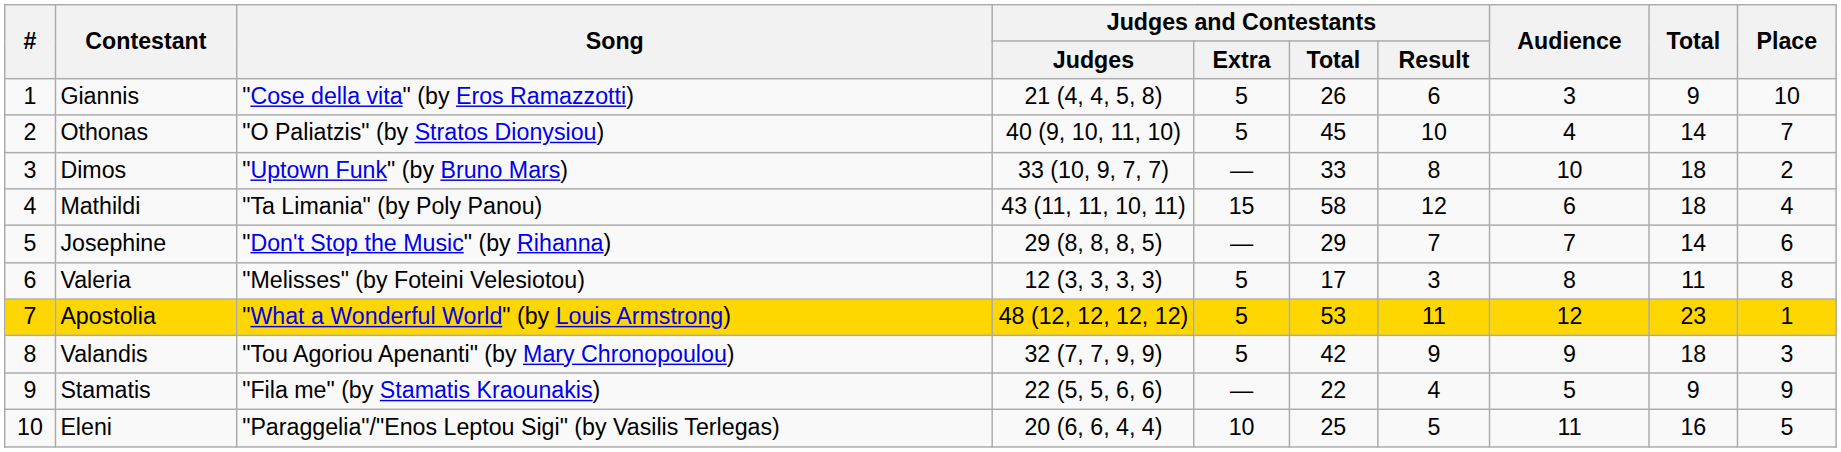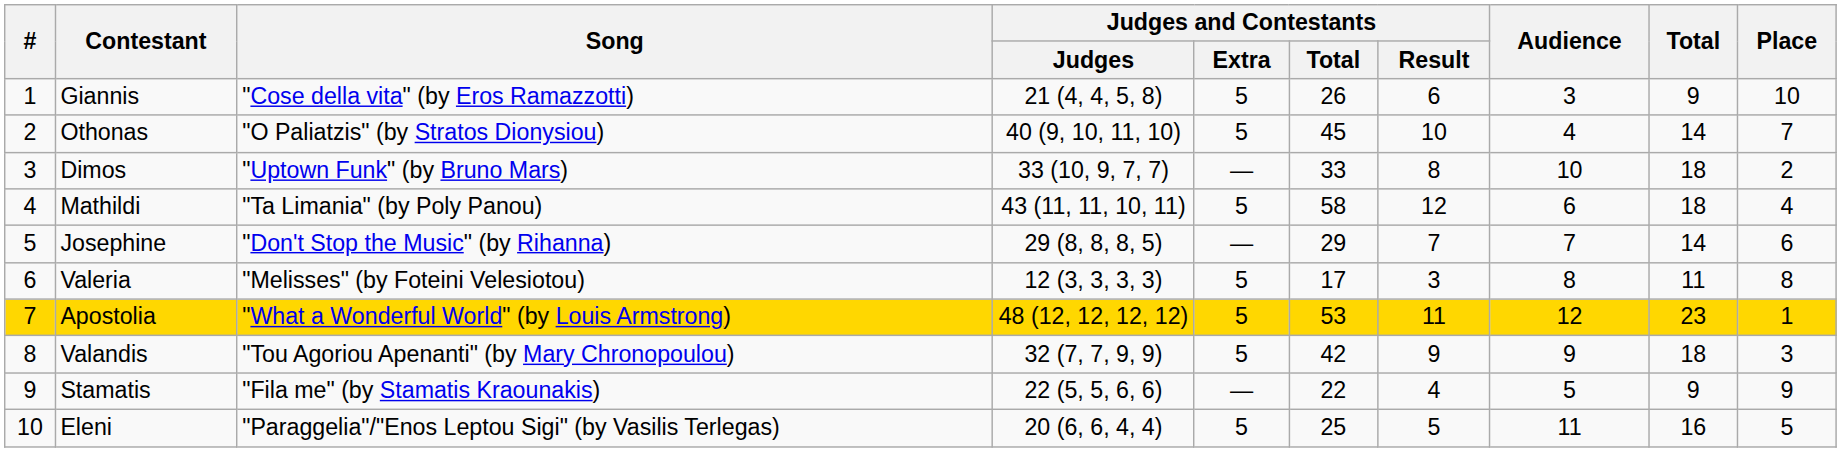 <table class="sortable wikitable" style="text-align:center;" width="100%">
 <tr>
 <th rowspan="2">#</th>
 <th rowspan="2">Contestant</th>
 <th rowspan="2">Song</th>
 <th colspan="4">Judges and Contestants</th>
 <th rowspan="2">Audience</th>
 <th rowspan="2">Total</th>
 <th rowspan="2">Place</th>
 </tr>
 <tr>
 <th width="11%">Judges</th>
 <th>Extra</th>
 <th>Total</th>
 <th>Result</th>
 </tr>
 <tr>
 <td>1</td>
 <td align="left">Giannis</td>
 <td align="left">"<a href='#'>Cose della vita</a>" (by <a href='#'>Eros Ramazzotti</a>)</td>
 <td>21 (4, 4, 5, 8)</td>
 <td>5</td>
 <td>26</td>
 <td>6</td>
 <td>3</td>
 <td>9</td>
 <td>10</td>
 </tr>
 <tr>
 <td>2</td>
 <td align="left">Othonas</td>
 <td align="left">"O Paliatzis" (by <a href='#'>Stratos Dionysiou</a>)</td>
 <td>40 (9, 10, 11, 10)</td>
 <td>5</td>
 <td>45</td>
 <td>10</td>
 <td>4</td>
 <td>14</td>
 <td>7</td>
 </tr>
 <tr>
 <td>3</td>
 <td align="left">Dimos</td>
 <td align="left">"<a href='#'>Uptown Funk</a>" (by <a href='#'>Bruno Mars</a>)</td>
 <td>33 (10, 9, 7, 7)</td>
 <td>—</td>
 <td>33</td>
 <td>8</td>
 <td>10</td>
 <td>18</td>
 <td>2</td>
 </tr>
 <tr>
 <td>4</td>
 <td align="left">Mathildi</td>
 <td align="left">"Ta Limania" (by Poly Panou)</td>
 <td>43 (11, 11, 10, 11)</td>
-<td>15</td>
+<td>5</td>
 <td>58</td>
 <td>12</td>
 <td>6</td>
 <td>18</td>
 <td>4</td>
 </tr>
 <tr>
 <td>5</td>
 <td align="left">Josephine</td>
 <td align="left">"<a href='#'>Don't Stop the Music</a>" (by <a href='#'>Rihanna</a>)</td>
 <td>29 (8, 8, 8, 5)</td>
 <td>—</td>
 <td>29</td>
 <td>7</td>
 <td>7</td>
 <td>14</td>
 <td>6</td>
 </tr>
 <tr>
 <td>6</td>
 <td align="left">Valeria</td>
 <td align="left">"Melisses" (by Foteini Velesiotou)</td>
 <td>12 (3, 3, 3, 3)</td>
 <td>5</td>
 <td>17</td>
 <td>3</td>
 <td>8</td>
 <td>11</td>
 <td>8</td>
 </tr>
 <tr bgcolor="gold">
 <td>7</td>
 <td align="left">Apostolia</td>
 <td align="left">"<a href='#'>What a Wonderful World</a>" (by <a href='#'>Louis Armstrong</a>)</td>
 <td>48 (12, 12, 12, 12)</td>
 <td>5</td>
 <td>53</td>
 <td>11</td>
 <td>12</td>
 <td>23</td>
 <td>1</td>
 </tr>
 <tr>
 <td>8</td>
 <td align="left">Valandis</td>
 <td align="left">"Tou Agoriou Apenanti" (by <a href='#'>Mary Chronopoulou</a>)</td>
 <td>32 (7, 7, 9, 9)</td>
 <td>5</td>
 <td>42</td>
 <td>9</td>
 <td>9</td>
 <td>18</td>
 <td>3</td>
 </tr>
 <tr>
 <td>9</td>
 <td align="left">Stamatis</td>
 <td align="left">"Fila me" (by <a href='#'>Stamatis Kraounakis</a>)</td>
 <td>22 (5, 5, 6, 6)</td>
 <td>—</td>
 <td>22</td>
 <td>4</td>
 <td>5</td>
 <td>9</td>
 <td>9</td>
 </tr>
 <tr>
 <td>10</td>
 <td align="left">Eleni</td>
 <td align="left">"Paraggelia"/"Enos Leptou Sigi" (by Vasilis Terlegas)</td>
 <td>20 (6, 6, 4, 4)</td>
-<td>10</td>
+<td>5</td>
 <td>25</td>
 <td>5</td>
 <td>11</td>
 <td>16</td>
 <td>5</td>
 </tr>
 </table>
